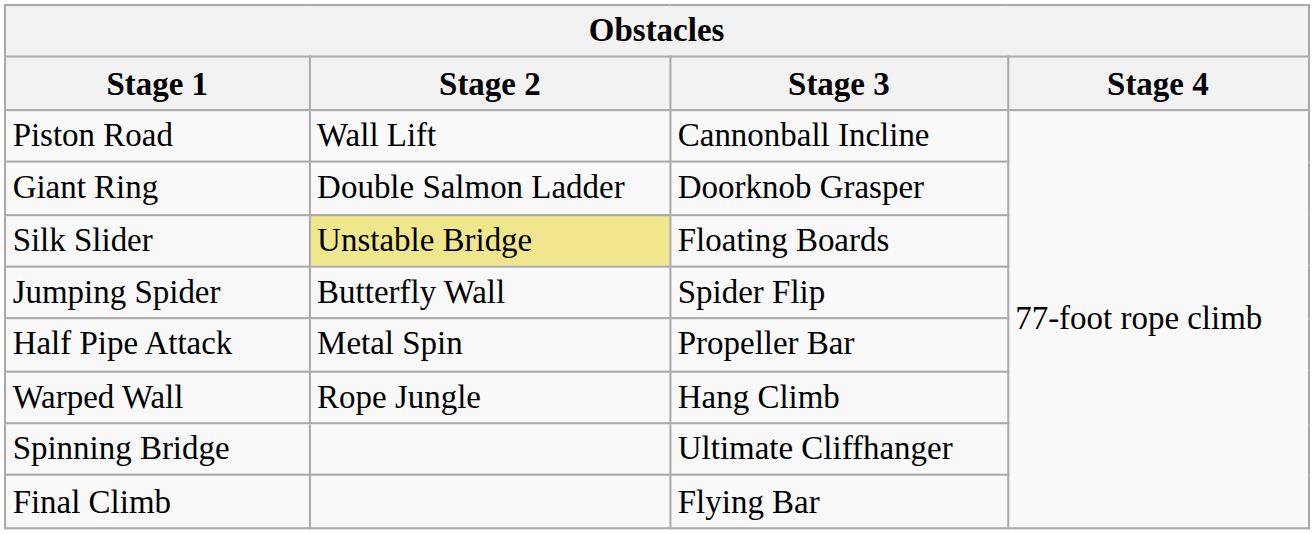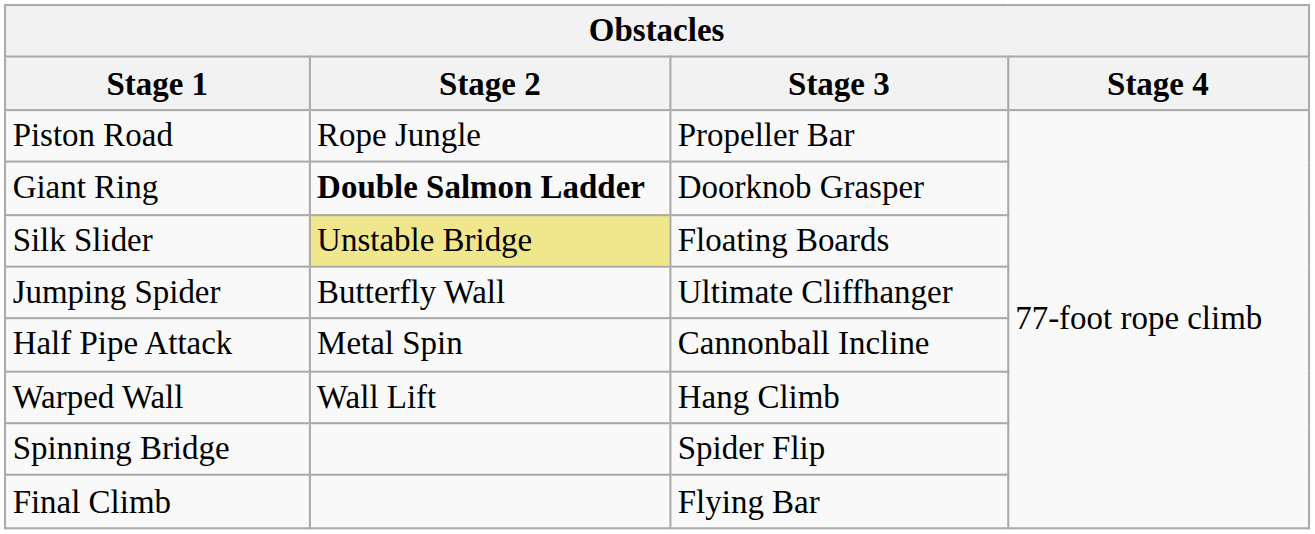 <table class="wikitable" style="width:40%; text-align=center;">
 <tr>
 <th colspan="4">Obstacles</th>
 </tr>
 <tr>
 <th>Stage 1</th>
 <th>Stage 2</th>
 <th>Stage 3</th>
 <th>Stage 4</th>
 </tr>
 <tr>
 <td style="width:10%;">Piston Road</td>
-<td style="width:10%;">Wall Lift</td>
-<td style="width:10%;">Cannonball Incline</td>
+<td style="width:10%;">Rope Jungle</td>
+<td style="width:10%;">Propeller Bar</td>
 <td style="width:10%;" rowspan="8">77-foot rope climb</td>
 </tr>
 <tr>
 <td style="width:10%;">Giant Ring</td>
-<td style="width:12%;">Double Salmon Ladder</td>
+<td style="width:12%;"><strong>Double Salmon Ladder</strong></td>
 <td style="width:10%;">Doorknob Grasper</td>
 </tr>
 <tr>
 <td style="width:10%;">Silk Slider</td>
 <td style="background: khaki; width:10%;">Unstable Bridge</td>
 <td style="width:10%;">Floating Boards</td>
 </tr>
 <tr>
 <td style="width:10%;">Jumping Spider</td>
 <td style="width:10%;">Butterfly Wall</td>
-<td style="width:10%;">Spider Flip</td>
+<td style="width:10%;">Ultimate Cliffhanger</td>
 </tr>
 <tr>
 <td style="width:10%;">Half Pipe Attack</td>
 <td style="width:10%;">Metal Spin</td>
-<td style="width:10%;">Propeller Bar</td>
+<td style="width:10%;">Cannonball Incline</td>
 </tr>
 <tr>
 <td style="width:10%;">Warped Wall</td>
-<td style="width:10%;">Rope Jungle</td>
+<td style="width:10%;">Wall Lift</td>
 <td style="width:10%;">Hang Climb</td>
 </tr>
 <tr>
 <td style="width:10%;">Spinning Bridge</td>
 <td></td>
-<td style="width:10%;">Ultimate Cliffhanger</td>
+<td style="width:10%;">Spider Flip</td>
 </tr>
 <tr>
 <td style="width:10%;">Final Climb</td>
 <td></td>
 <td style="width:10%;">Flying Bar</td>
 </tr>
 </table>
